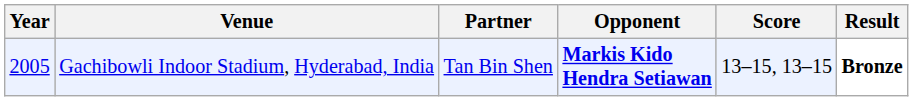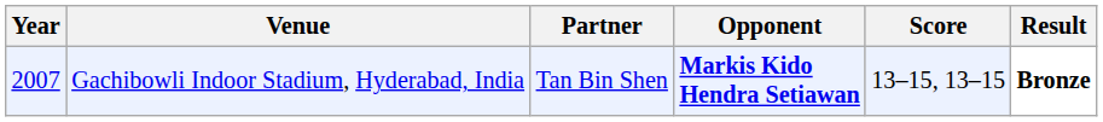 <table class="sortable wikitable" style="font-size: 90%;">
 <tr>
 <th>Year</th>
 <th>Venue</th>
 <th>Partner</th>
 <th>Opponent</th>
 <th>Score</th>
 <th>Result</th>
 </tr>
 <tr style="background:#ECF2FF">
-<td align="center"><a href='#'>2005</a></td>
+<td align="center"><a href='#'>2007</a></td>
 <td align="left"><a href='#'>Gachibowli Indoor Stadium</a>, <a href='#'>Hyderabad, India</a></td>
 <td align="left"> <a href='#'>Tan Bin Shen</a></td>
 <td align="left"><strong> <a href='#'>Markis Kido</a> <br>  <a href='#'>Hendra Setiawan</a></strong></td>
 <td align="left">13–15, 13–15</td>
 <td style="text-align:left; background:white"> <strong>Bronze</strong></td>
 </tr>
 </table>
